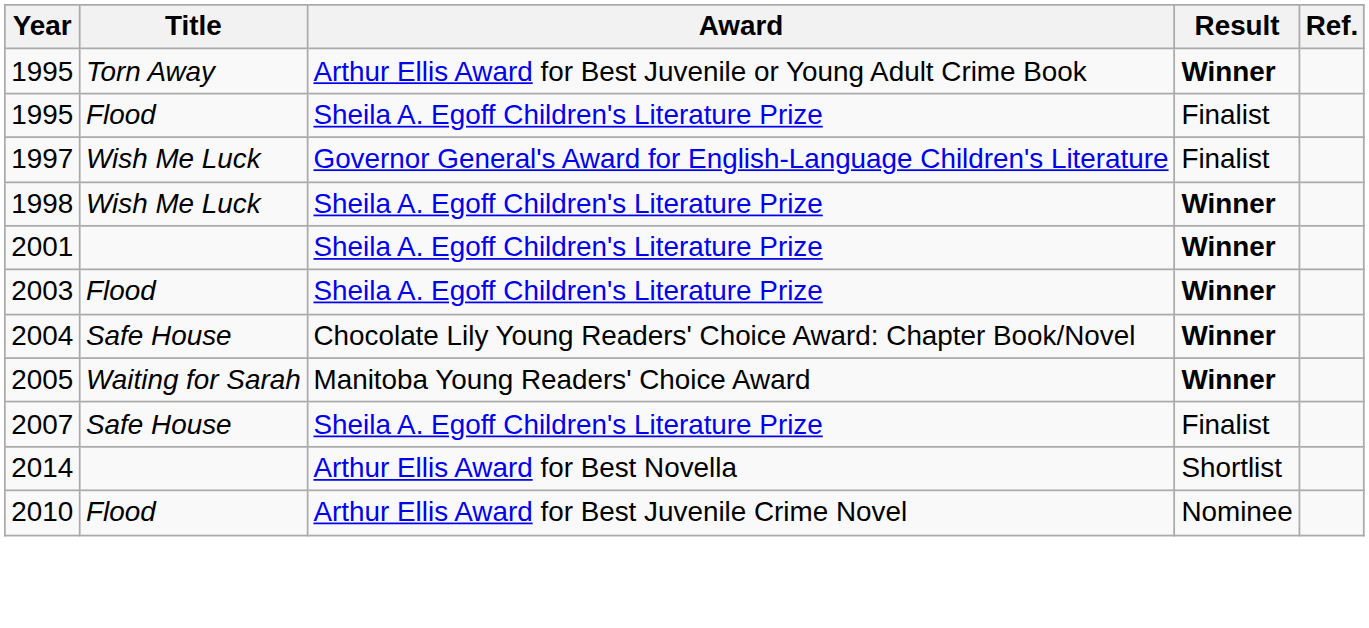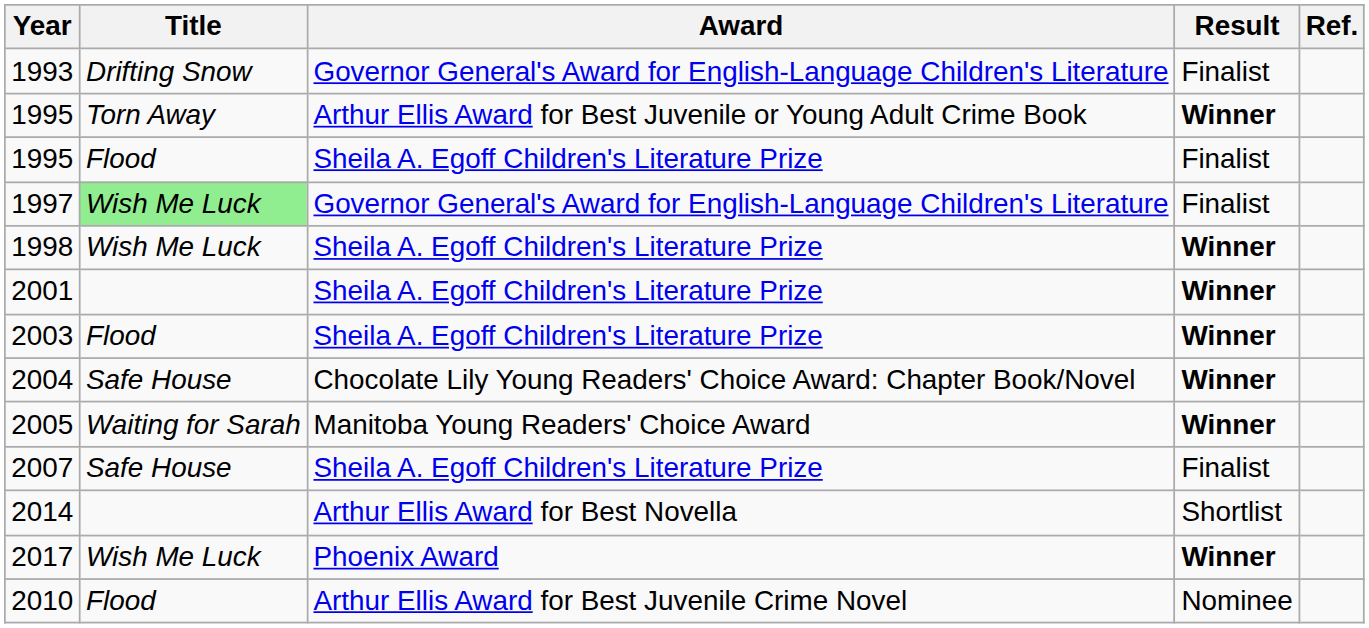 <table class="wikitable">
 <tr>
 <th>Year</th>
 <th>Title</th>
 <th>Award</th>
 <th>Result</th>
 <th>Ref.</th>
+</tr>
+<tr>
+<td>1993</td>
+<td><em>Drifting Snow</em></td>
+<td><a href='#'>Governor General's Award for English-Language Children's Literature</a></td>
+<td>Finalist</td>
+<td></td>
 </tr>
 <tr>
 <td>1995</td>
 <td><em>Torn Away</em></td>
 <td><a href='#'>Arthur Ellis Award</a> for Best Juvenile or Young Adult Crime Book</td>
 <td><strong>Winner</strong></td>
 <td></td>
 </tr>
 <tr>
 <td rowspan="1">1995</td>
 <td><em>Flood</em></td>
 <td><a href='#'>Sheila A. Egoff Children's Literature Prize</a></td>
 <td>Finalist</td>
 <td></td>
 </tr>
 <tr>
 <td>1997</td>
-<td><em>Wish Me Luck</em></td>
+<td style="background: lightgreen;"><em>Wish Me Luck</em></td>
 <td><a href='#'>Governor General's Award for English-Language Children's Literature</a></td>
 <td>Finalist</td>
 <td></td>
 </tr>
 <tr>
 <td rowspan="1">1998</td>
 <td><em>Wish Me Luck</em></td>
 <td><a href='#'>Sheila A. Egoff Children's Literature Prize</a></td>
 <td><strong>Winner</strong></td>
 <td></td>
 </tr>
 <tr>
 <td rowspan="1">2001</td>
 <td></td>
 <td><a href='#'>Sheila A. Egoff Children's Literature Prize</a></td>
 <td><strong>Winner</strong></td>
 <td></td>
 </tr>
 <tr>
 <td rowspan="1">2003</td>
 <td><em>Flood</em></td>
 <td><a href='#'>Sheila A. Egoff Children's Literature Prize</a></td>
 <td><strong>Winner</strong></td>
 <td></td>
 </tr>
 <tr>
 <td>2004</td>
 <td><em>Safe House</em></td>
 <td>Chocolate Lily Young Readers' Choice Award: Chapter Book/Novel</td>
 <td><strong>Winner</strong></td>
 <td></td>
 </tr>
 <tr>
 <td>2005</td>
 <td><em>Waiting for Sarah</em></td>
 <td>Manitoba Young Readers' Choice Award</td>
 <td><strong>Winner</strong></td>
 <td></td>
 </tr>
 <tr>
 <td rowspan="1">2007</td>
 <td><em>Safe House</em></td>
 <td><a href='#'>Sheila A. Egoff Children's Literature Prize</a></td>
 <td>Finalist</td>
 <td></td>
 </tr>
 <tr>
 <td>2014</td>
 <td></td>
 <td><a href='#'>Arthur Ellis Award</a> for Best Novella</td>
 <td>Shortlist</td>
 <td></td>
 </tr>
 <tr>
+<td>2017</td>
+<td><em>Wish Me Luck</em></td>
+<td><a href='#'>Phoenix Award</a></td>
+<td><strong>Winner</strong></td>
+<td></td>
+</tr>
+<tr>
 <td>2010</td>
 <td><em>Flood</em></td>
 <td><a href='#'>Arthur Ellis Award</a> for Best Juvenile Crime Novel</td>
 <td>Nominee</td>
 <td></td>
 </tr>
 </table>
